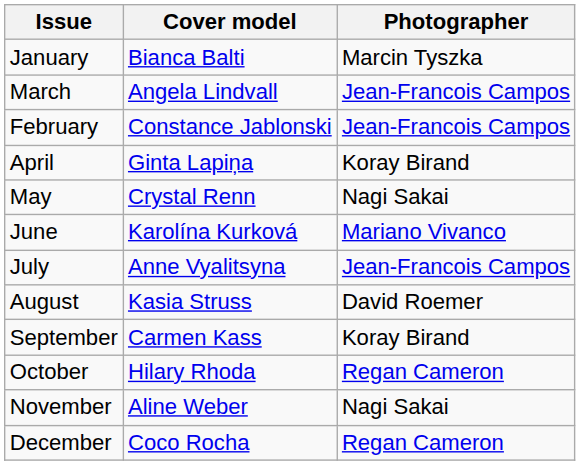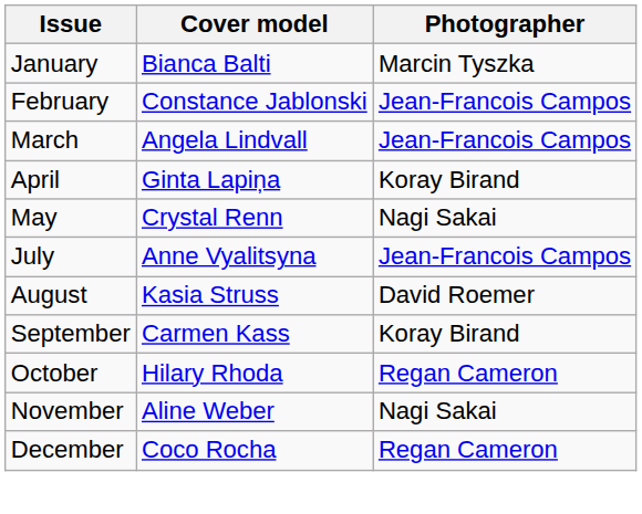 <table class="wikitable">
 <tr>
 <th>Issue</th>
 <th>Cover model</th>
 <th>Photographer</th>
 </tr>
 <tr>
 <td>January</td>
 <td><a href='#'>Bianca Balti</a></td>
 <td>Marcin Tyszka</td>
 </tr>
 <tr>
-<td>March</td>
-<td><a href='#'>Angela Lindvall</a></td>
+<td>February</td>
+<td><a href='#'>Constance Jablonski</a></td>
 <td><a href='#'>Jean-Francois Campos</a></td>
 </tr>
 <tr>
-<td>February</td>
-<td><a href='#'>Constance Jablonski</a></td>
+<td>March</td>
+<td><a href='#'>Angela Lindvall</a></td>
 <td><a href='#'>Jean-Francois Campos</a></td>
 </tr>
 <tr>
 <td>April</td>
 <td><a href='#'>Ginta Lapiņa</a></td>
 <td>Koray Birand</td>
 </tr>
 <tr>
 <td>May</td>
 <td><a href='#'>Crystal Renn</a></td>
 <td>Nagi Sakai</td>
-</tr>
-<tr>
-<td>June</td>
-<td><a href='#'>Karolína Kurková</a></td>
-<td><a href='#'>Mariano Vivanco</a></td>
 </tr>
 <tr>
 <td>July</td>
 <td><a href='#'>Anne Vyalitsyna</a></td>
 <td><a href='#'>Jean-Francois Campos</a></td>
 </tr>
 <tr>
 <td>August</td>
 <td><a href='#'>Kasia Struss</a></td>
 <td>David Roemer</td>
 </tr>
 <tr>
 <td>September</td>
 <td><a href='#'>Carmen Kass</a></td>
 <td>Koray Birand</td>
 </tr>
 <tr>
 <td>October</td>
 <td><a href='#'>Hilary Rhoda</a></td>
 <td><a href='#'>Regan Cameron</a></td>
 </tr>
 <tr>
 <td>November</td>
 <td><a href='#'>Aline Weber</a></td>
 <td>Nagi Sakai</td>
 </tr>
 <tr>
 <td>December</td>
 <td><a href='#'>Coco Rocha</a></td>
 <td><a href='#'>Regan Cameron</a></td>
 </tr>
 </table>
